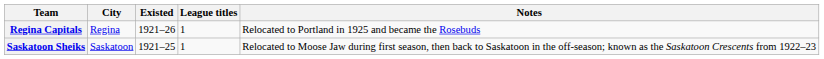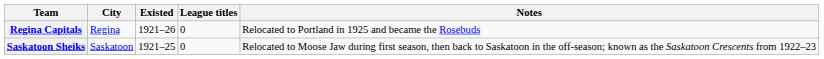 <table class="wikitable sortable plainrowheaders">
 <tr>
 <th scope="col">Team</th>
 <th scope="col">City</th>
 <th scope="col">Existed</th>
 <th scope="col">League titles</th>
 <th scope="col">Notes</th>
 </tr>
 <tr>
 <th scope="row"><a href='#'>Regina Capitals</a></th>
 <td><a href='#'>Regina</a></td>
 <td>1921–26</td>
-<td>1</td>
+<td>0</td>
 <td>Relocated to Portland in 1925 and became the <a href='#'>Rosebuds</a></td>
 </tr>
 <tr>
 <th scope="row"><a href='#'>Saskatoon Sheiks</a></th>
 <td><a href='#'>Saskatoon</a></td>
 <td>1921–25</td>
-<td>1</td>
+<td>0</td>
 <td>Relocated to Moose Jaw during first season, then back to Saskatoon in the off-season; known as the <em>Saskatoon Crescents</em> from 1922–23</td>
 </tr>
 </table>
